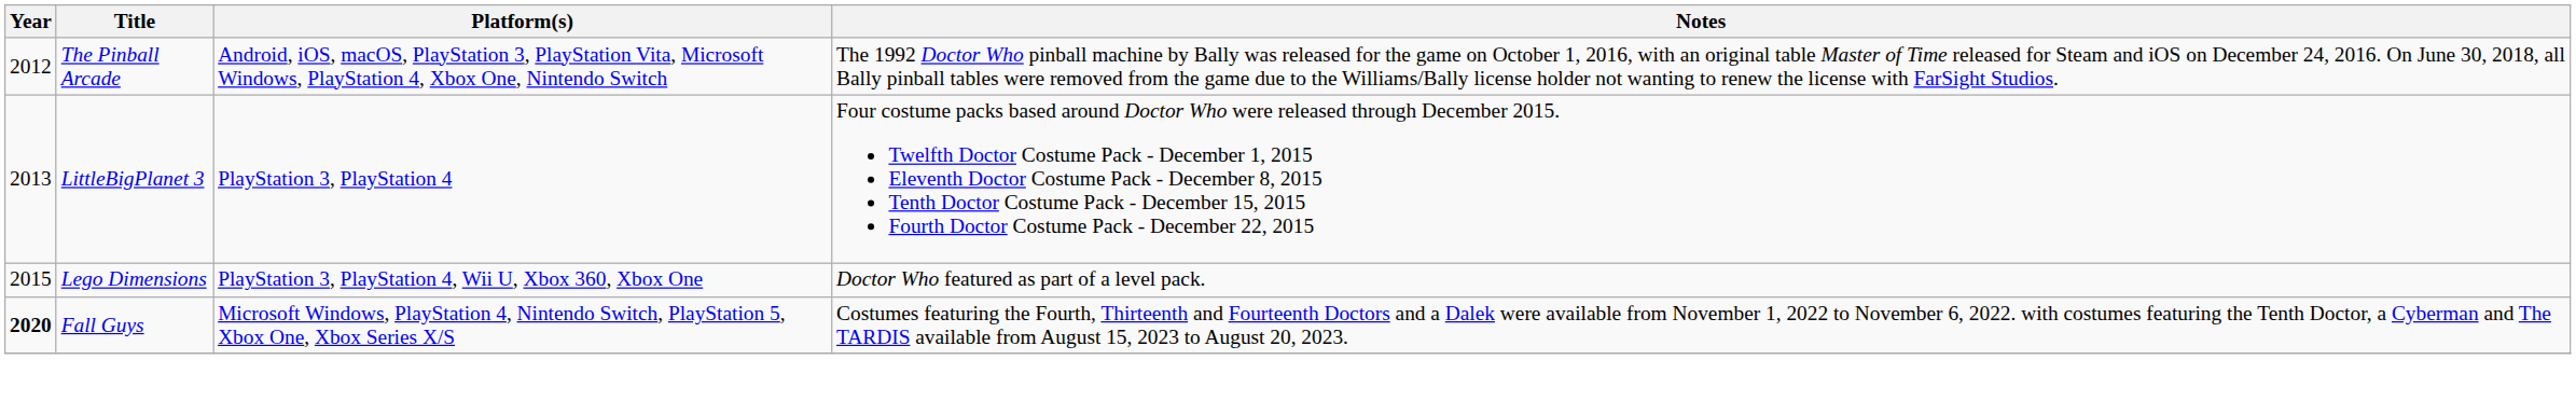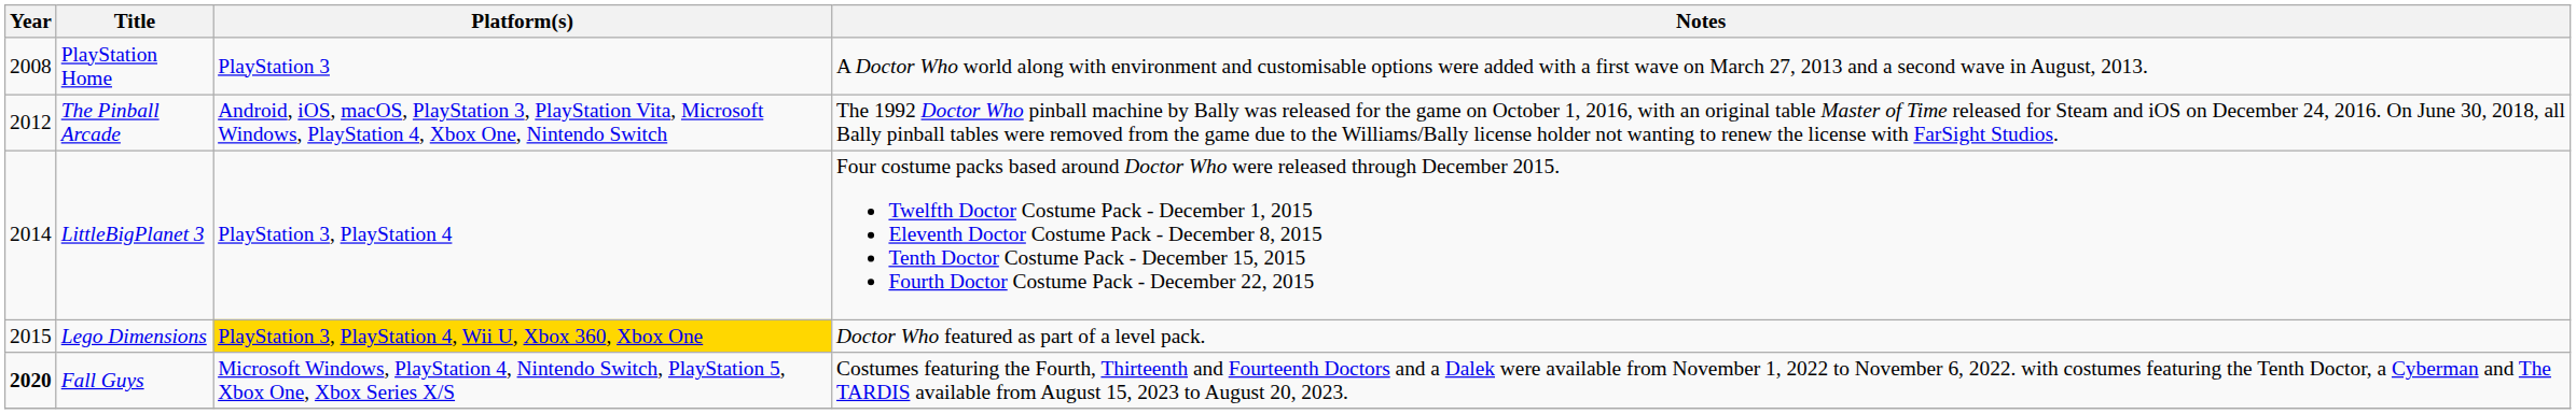 <table class="wikitable sortable plainrowheaders">
 <tr>
 <th scope="col">Year</th>
 <th scope="col">Title</th>
 <th scope="col">Platform(s)</th>
 <th scope="col">Notes</th>
 </tr>
 <tr>
+<td>2008</td>
+<td><a href='#'>PlayStation Home</a></td>
+<td><a href='#'>PlayStation 3</a></td>
+<td>A <em>Doctor Who</em> world along with environment and customisable options were added with a first wave on March 27, 2013 and a second wave in August, 2013.</td>
+</tr>
+<tr>
 <td>2012</td>
 <td><em><a href='#'>The Pinball Arcade</a></em></td>
 <td><a href='#'>Android</a>, <a href='#'>iOS</a>, <a href='#'>macOS</a>, <a href='#'>PlayStation 3</a>, <a href='#'>PlayStation Vita</a>, <a href='#'>Microsoft Windows</a>, <a href='#'>PlayStation 4</a>, <a href='#'>Xbox One</a>, <a href='#'>Nintendo Switch</a></td>
 <td>The 1992 <em><a href='#'>Doctor Who</a></em> pinball machine by Bally was released for the game on October 1, 2016, with an original table <em>Master of Time</em> released for Steam and iOS on December 24, 2016. On June 30, 2018, all Bally pinball tables were removed from the game due to the Williams/Bally license holder not wanting to renew the license with <a href='#'>FarSight Studios</a>.</td>
 </tr>
 <tr>
-<td>2013</td>
+<td>2014</td>
 <td><em><a href='#'>LittleBigPlanet 3</a></em></td>
 <td><a href='#'>PlayStation 3</a>, <a href='#'>PlayStation 4</a></td>
 <td>Four costume packs based around <em>Doctor Who</em> were released through December 2015.<br><ul><li><a href='#'>Twelfth Doctor</a> Costume Pack - December 1, 2015</li><li><a href='#'>Eleventh Doctor</a> Costume Pack - December 8, 2015</li><li><a href='#'>Tenth Doctor</a> Costume Pack - December 15, 2015</li><li><a href='#'>Fourth Doctor</a> Costume Pack - December 22, 2015</li></ul></td>
 </tr>
 <tr>
 <td>2015</td>
 <td><em><a href='#'>Lego Dimensions</a></em></td>
-<td><a href='#'>PlayStation 3</a>, <a href='#'>PlayStation 4</a>, <a href='#'>Wii U</a>, <a href='#'>Xbox 360</a>, <a href='#'>Xbox One</a></td>
+<td style="background: gold;"><a href='#'>PlayStation 3</a>, <a href='#'>PlayStation 4</a>, <a href='#'>Wii U</a>, <a href='#'>Xbox 360</a>, <a href='#'>Xbox One</a></td>
 <td><em>Doctor Who</em> featured as part of a level pack.</td>
 </tr>
 <tr>
 <td><strong>2020</strong></td>
 <td><em><a href='#'>Fall Guys</a></em></td>
 <td><a href='#'>Microsoft Windows</a>, <a href='#'>PlayStation 4</a>, <a href='#'>Nintendo Switch</a>, <a href='#'>PlayStation 5</a>, <a href='#'>Xbox One</a>, <a href='#'>Xbox Series X/S</a></td>
 <td>Costumes featuring the Fourth, <a href='#'>Thirteenth</a> and <a href='#'>Fourteenth Doctors</a> and a <a href='#'>Dalek</a> were available from November 1, 2022 to November 6, 2022. with costumes featuring the Tenth Doctor, a <a href='#'>Cyberman</a> and <a href='#'>The TARDIS</a> available from August 15, 2023 to August 20, 2023.</td>
 </tr>
 <tr>
 </tr>
 </table>
